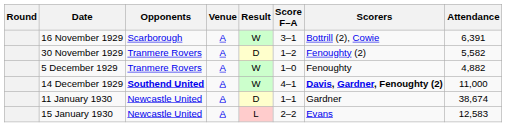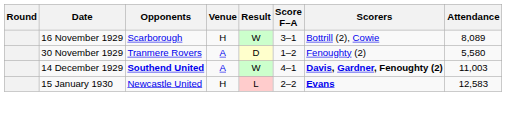 <table class="wikitable plainrowheaders sortable" style=text-align:center>
 <tr>
 <th scope=col>Round</th>
 <th scope=col>Date</th>
 <th scope=col>Opponents</th>
 <th scope=col>Venue</th>
 <th scope=col>Result</th>
 <th scope=col>Score<br>F–A</th>
 <th scope=col class=unsortable>Scorers</th>
 <th scope=col>Attendance</th>
 </tr>
 <tr>
 <th scope=row></th>
 <td align=left>16 November 1929</td>
 <td align=left><a href='#'>Scarborough</a></td>
-<td><a href='#'>A</a></td>
+<td>H</td>
 <td style=background-color:#CCFFCC>W</td>
 <td>3–1</td>
 <td align=left><a href='#'>Bottrill</a> (2), <a href='#'>Cowie</a></td>
-<td>6,391</td>
+<td>8,089</td>
 </tr>
 <tr>
 <th scope=row></th>
 <td align=left>30 November 1929</td>
 <td align=left><a href='#'>Tranmere Rovers</a></td>
 <td><a href='#'>A</a></td>
 <td style=background-color:#FFFFCC>D</td>
 <td>1–2</td>
 <td align=left><a href='#'>Fenoughty</a> (2)</td>
-<td>5,582</td>
-</tr>
-<tr>
-<th scope=row></th>
-<td align=left>5 December 1929</td>
-<td align=left><a href='#'>Tranmere Rovers</a></td>
-<td><a href='#'>A</a></td>
-<td style=background-color:#CCFFCC>W</td>
-<td>1–0</td>
-<td align=left>Fenoughty</td>
-<td>4,882</td>
+<td>5,580</td>
 </tr>
 <tr>
 <th scope=row></th>
 <td align=left>14 December 1929</td>
 <td align=left><strong><a href='#'>Southend United</a></strong></td>
 <td><a href='#'>A</a></td>
 <td style=background-color:#CCFFCC>W</td>
 <td>4–1</td>
 <td align=left><strong><a href='#'>Davis</a>, <a href='#'>Gardner</a>, Fenoughty (2)</strong></td>
-<td>11,000</td>
-</tr>
-<tr>
-<th scope=row></th>
-<td align=left>11 January 1930</td>
-<td align=left><a href='#'>Newcastle United</a></td>
-<td><a href='#'>A</a></td>
-<td style=background-color:#FFFFCC>D</td>
-<td>1–1</td>
-<td align=left>Gardner</td>
-<td>38,674</td>
+<td>11,003</td>
 </tr>
 <tr>
 <th scope=row></th>
 <td align=left>15 January 1930</td>
 <td align=left><a href='#'>Newcastle United</a></td>
-<td><a href='#'>A</a></td>
+<td>H</td>
 <td style=background-color:#FFCCCC>L</td>
 <td>2–2</td>
-<td align=left><a href='#'>Evans</a></td>
+<td align=left><strong><a href='#'>Evans</a></strong></td>
 <td>12,583</td>
 </tr>
 </table>
